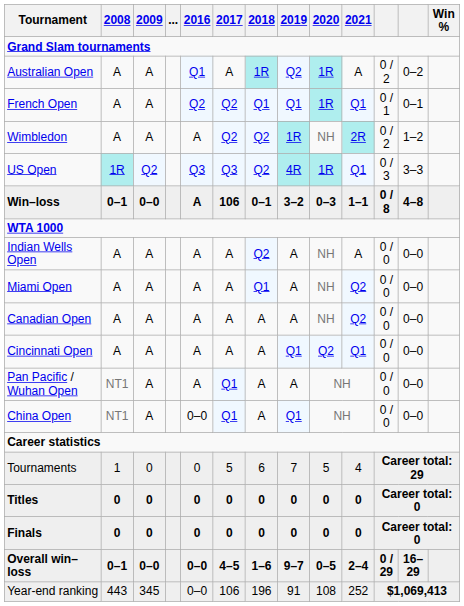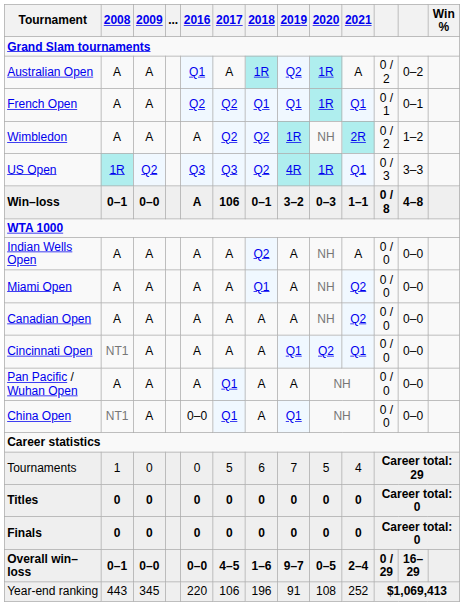 <table class=wikitable style=text-align:center>
 <tr>
 <th>Tournament</th>
 <th><a href='#'>2008</a></th>
 <th><a href='#'>2009</a></th>
 <th>...</th>
 <th><a href='#'>2016</a></th>
 <th><a href='#'>2017</a></th>
 <th><a href='#'>2018</a></th>
 <th><a href='#'>2019</a></th>
 <th><a href='#'>2020</a></th>
 <th><a href='#'>2021</a></th>
 <th></th>
 <th></th>
 <th>Win %</th>
 </tr>
 <tr>
 <td colspan="13" align="left"><strong><a href='#'>Grand Slam tournaments</a></strong></td>
 </tr>
 <tr>
 <td align=left><a href='#'>Australian Open</a></td>
 <td>A</td>
 <td>A</td>
 <td></td>
 <td bgcolor=f0f8ff><a href='#'>Q1</a></td>
 <td>A</td>
 <td bgcolor=afeeee><a href='#'>1R</a></td>
 <td bgcolor=f0f8ff><a href='#'>Q2</a></td>
 <td bgcolor=afeeee><a href='#'>1R</a></td>
 <td>A</td>
 <td>0 / 2</td>
 <td>0–2</td>
 <td></td>
 </tr>
 <tr>
 <td align=left><a href='#'>French Open</a></td>
 <td>A</td>
 <td>A</td>
 <td></td>
 <td bgcolor=f0f8ff><a href='#'>Q2</a></td>
 <td bgcolor=f0f8ff><a href='#'>Q2</a></td>
 <td bgcolor=f0f8ff><a href='#'>Q1</a></td>
 <td bgcolor=f0f8ff><a href='#'>Q1</a></td>
 <td bgcolor=afeeee><a href='#'>1R</a></td>
 <td bgcolor=f0f8ff><a href='#'>Q1</a></td>
 <td>0 / 1</td>
 <td>0–1</td>
 <td></td>
 </tr>
 <tr>
 <td align=left><a href='#'>Wimbledon</a></td>
 <td>A</td>
 <td>A</td>
 <td></td>
 <td>A</td>
 <td bgcolor=f0f8ff><a href='#'>Q2</a></td>
 <td bgcolor=f0f8ff><a href='#'>Q2</a></td>
 <td bgcolor=afeeee><a href='#'>1R</a></td>
 <td style=color:#767676>NH</td>
 <td bgcolor=afeeee><a href='#'>2R</a></td>
 <td>0 / 2</td>
 <td>1–2</td>
 <td></td>
 </tr>
 <tr>
 <td align=left><a href='#'>US Open</a></td>
 <td bgcolor=afeeee><a href='#'>1R</a></td>
 <td bgcolor=f0f8ff><a href='#'>Q2</a></td>
 <td></td>
 <td bgcolor=f0f8ff><a href='#'>Q3</a></td>
 <td bgcolor=f0f8ff><a href='#'>Q3</a></td>
 <td bgcolor=f0f8ff><a href='#'>Q2</a></td>
 <td bgcolor=afeeee><a href='#'>4R</a></td>
 <td bgcolor=afeeee><a href='#'>1R</a></td>
 <td bgcolor=f0f8ff><a href='#'>Q1</a></td>
 <td>0 / 3</td>
 <td>3–3</td>
 <td></td>
 </tr>
 <tr style=background:#efefef;font-weight:bold>
 <td style=text-align:left>Win–loss</td>
 <td>0–1</td>
 <td>0–0</td>
 <td></td>
 <td>A</td>
 <td>106</td>
 <td>0–1</td>
 <td>3–2</td>
 <td>0–3</td>
 <td>1–1</td>
 <td>0 / 8</td>
 <td>4–8</td>
 <td></td>
 </tr>
 <tr>
 <td colspan="13" align="left"><strong><a href='#'>WTA 1000</a></strong></td>
 </tr>
 <tr>
 <td align=left><a href='#'>Indian Wells Open</a></td>
 <td>A</td>
 <td>A</td>
 <td></td>
 <td>A</td>
 <td>A</td>
 <td bgcolor=f0f8ff><a href='#'>Q2</a></td>
 <td>A</td>
 <td style="color:#767676">NH</td>
 <td>A</td>
 <td>0 / 0</td>
 <td>0–0</td>
 <td></td>
 </tr>
 <tr>
 <td align=left><a href='#'>Miami Open</a></td>
 <td>A</td>
 <td>A</td>
 <td></td>
 <td>A</td>
 <td>A</td>
 <td bgcolor=f0f8ff><a href='#'>Q1</a></td>
 <td>A</td>
 <td style=color:#767676>NH</td>
 <td bgcolor=f0f8ff><a href='#'>Q2</a></td>
 <td>0 / 0</td>
 <td>0–0</td>
 <td></td>
 </tr>
 <tr>
 <td align=left><a href='#'>Canadian Open</a></td>
 <td>A</td>
 <td>A</td>
 <td></td>
 <td>A</td>
 <td>A</td>
 <td>A</td>
 <td>A</td>
 <td style=color:#767676>NH</td>
 <td bgcolor=f0f8ff><a href='#'>Q2</a></td>
 <td>0 / 0</td>
 <td>0–0</td>
 <td></td>
 </tr>
 <tr>
 <td align=left><a href='#'>Cincinnati Open</a></td>
-<td>A</td>
+<td style=color:#767676>NT1</td>
 <td>A</td>
 <td></td>
 <td>A</td>
 <td>A</td>
 <td>A</td>
 <td bgcolor=f0f8ff><a href='#'>Q1</a></td>
 <td bgcolor=f0f8ff><a href='#'>Q2</a></td>
 <td bgcolor=f0f8ff><a href='#'>Q1</a></td>
 <td>0 / 0</td>
 <td>0–0</td>
 <td></td>
 </tr>
 <tr>
 <td align=left><a href='#'>Pan Pacific</a> / <a href='#'>Wuhan Open</a></td>
-<td style=color:#767676>NT1</td>
+<td>A</td>
 <td>A</td>
 <td></td>
 <td>A</td>
 <td bgcolor=f0f8ff><a href='#'>Q1</a></td>
 <td>A</td>
 <td>A</td>
 <td colspan="2" style="color:#767676">NH</td>
 <td>0 / 0</td>
 <td>0–0</td>
 <td></td>
 </tr>
 <tr>
 <td align=left><a href='#'>China Open</a></td>
 <td style=color:#767676;>NT1</td>
 <td>A</td>
 <td></td>
 <td>0–0</td>
 <td bgcolor=f0f8ff><a href='#'>Q1</a></td>
 <td>A</td>
 <td bgcolor=f0f8ff><a href='#'>Q1</a></td>
 <td colspan="2" style=color:#767676>NH</td>
 <td>0 / 0</td>
 <td>0–0</td>
 <td></td>
 </tr>
 <tr>
 <td colspan="13" align="left"><strong>Career statistics</strong></td>
 </tr>
 <tr style=background:#efefef>
 <td align=left>Tournaments</td>
 <td>1</td>
 <td>0</td>
 <td></td>
 <td>0</td>
 <td>5</td>
 <td>6</td>
 <td>7</td>
 <td>5</td>
 <td>4</td>
 <td colspan=3><strong>Career total: 29</strong></td>
 </tr>
 <tr style=background:#efefef;font-weight:bold>
 <td align=left>Titles</td>
 <td>0</td>
 <td>0</td>
 <td></td>
 <td>0</td>
 <td>0</td>
 <td>0</td>
 <td>0</td>
 <td>0</td>
 <td>0</td>
 <td colspan=3>Career total: 0</td>
 </tr>
 <tr style=background:#efefef;font-weight:bold>
 <td align=left>Finals</td>
 <td>0</td>
 <td>0</td>
 <td></td>
 <td>0</td>
 <td>0</td>
 <td>0</td>
 <td>0</td>
 <td>0</td>
 <td>0</td>
 <td colspan=3>Career total: 0</td>
 </tr>
 <tr style=background:#efefef;font-weight:bold>
 <td align=left>Overall win–loss</td>
 <td>0–1</td>
 <td>0–0</td>
 <td></td>
 <td>0–0</td>
 <td>4–5</td>
 <td>1–6</td>
 <td>9–7</td>
 <td>0–5</td>
 <td>2–4</td>
 <td>0 / 29</td>
 <td>16–29</td>
 <td></td>
 </tr>
 <tr style=background:#efefef>
 <td align=left>Year-end ranking</td>
 <td>443</td>
 <td>345</td>
 <td></td>
-<td>0–0</td>
+<td>220</td>
 <td>106</td>
 <td>196</td>
 <td>91</td>
 <td>108</td>
 <td>252</td>
 <td colspan=3><strong>$1,069,413</strong></td>
 </tr>
 </table>
